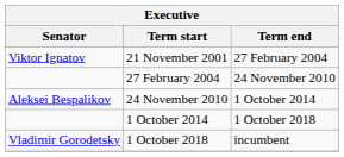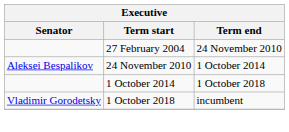 <table class="wikitable sortable">
 <tr>
 <th colspan=3>Executive</th>
 </tr>
 <tr>
 <th>Senator</th>
 <th>Term start</th>
 <th>Term end</th>
-</tr>
-<tr>
-<td><a href='#'>Viktor Ignatov</a></td>
-<td>21 November 2001</td>
-<td>27 February 2004</td>
 </tr>
 <tr>
 <td></td>
 <td>27 February 2004</td>
 <td>24 November 2010</td>
 </tr>
 <tr>
 <td><a href='#'>Aleksei Bespalikov</a></td>
 <td>24 November 2010</td>
 <td>1 October 2014</td>
 </tr>
 <tr>
 <td></td>
 <td>1 October 2014</td>
 <td>1 October 2018</td>
 </tr>
 <tr>
 <td><a href='#'>Vladimir Gorodetsky</a></td>
 <td>1 October 2018</td>
 <td>incumbent</td>
 </tr>
 <tr>
 </tr>
 </table>
